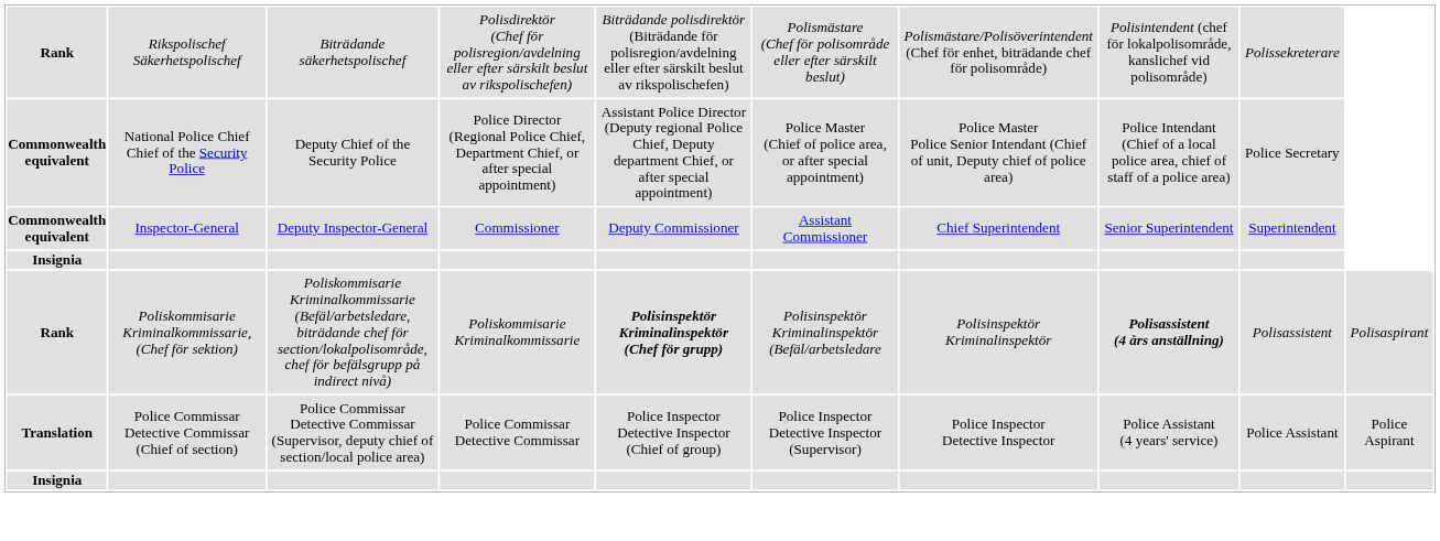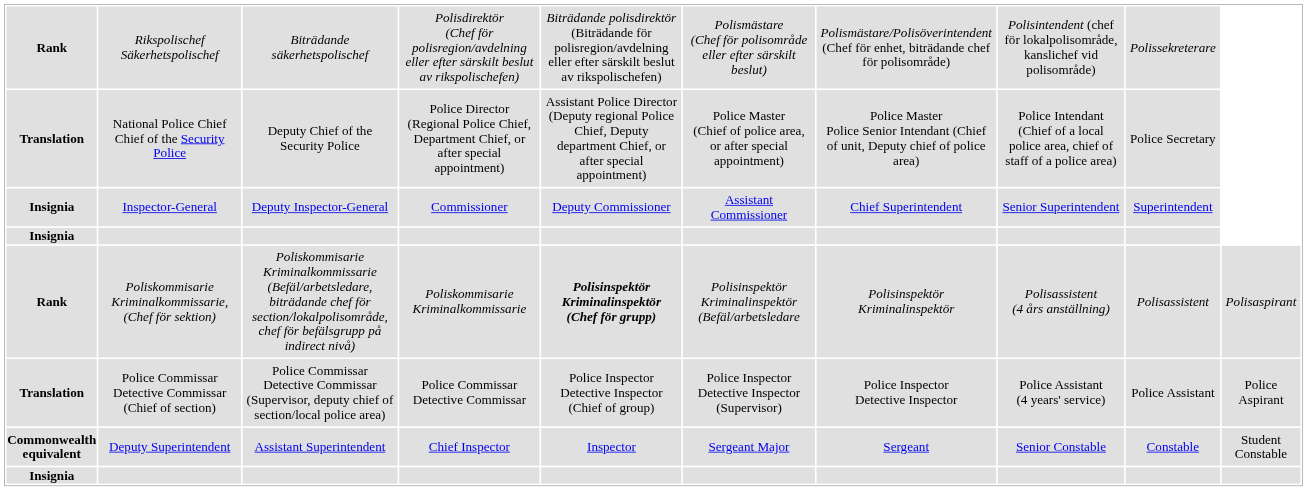 <table style="border-spacing: 2px; border: 1px solid darkgray;">
 <tr align="center" style="background: #E0E0E0">
 <th>Rank</th>
 <td width="14%" style="padding: 5px;"><em>Rikspolischef<br>Säkerhetspolischef</em></td>
 <td width="14%" style="padding: 5px;"><em>Biträdande säkerhetspolischef</em></td>
 <td width="14%" style="padding: 5px;"><em>Polisdirektör<br>(Chef för polisregion/avdelning eller efter särskilt beslut av rikspolischefen)</em></td>
 <td width="14%" style="padding: 5px;"><em>Biträdande polisdirektör</em> <br>(Biträdande för polisregion/avdelning eller efter särskilt beslut av rikspolischefen)</td>
 <td width="14%" style="padding: 5px;"><em>Polismästare<br>(Chef för polisområde eller efter särskilt beslut)</em></td>
 <td width="14%" style="padding: 5px;"><em>Polismästare/Polisöverintendent</em> (Chef för enhet, biträdande chef för polisområde)</td>
 <td width="14%" style="padding: 5px;"><em>Polisintendent</em> (chef för lokalpolisområde, kanslichef vid polisområde)</td>
 <td width="14%" style="padding: 5px;"><em>Polissekreterare</em> </td>
 </tr>
 <tr align="center" style="background: #E0E0E0">
-<th>Commonwealth equivalent</th>
+<th>Translation</th>
 <td width="14%" style="padding: 5px;">National Police Chief<br>Chief of the <a href='#'>Security Police</a></td>
 <td width="14%" style="padding: 5px;">Deputy Chief of the Security Police</td>
 <td width="14%" style="padding: 5px;">Police Director<br>(Regional Police Chief, Department Chief, or after special appointment)</td>
 <td width="14%" style="padding: 5px;">Assistant Police Director <br>(Deputy regional Police Chief, Deputy department Chief, or after special appointment)</td>
 <td width="14%" style="padding: 5px;">Police Master<br>(Chief of police area, or after special appointment)</td>
 <td width="14%" style="padding: 5px;">Police Master <br> Police Senior Intendant (Chief of unit, Deputy chief of police area)</td>
 <td width="14%" style="padding: 5px;">Police Intendant (Chief of a local police area, chief of staff of a police area)</td>
 <td width="14%" style="padding: 5px;">Police Secretary</td>
 </tr>
 <tr align="center" style="background: #E0E0E0">
-<th>Commonwealth equivalent</th>
+<th>Insignia</th>
 <td width="14%" style="padding: 5px;"><a href='#'>Inspector-General</a></td>
 <td width="14%" style="padding: 5px;"><a href='#'>Deputy Inspector-General</a></td>
 <td width="14%" style="padding: 5px;"><a href='#'>Commissioner</a></td>
 <td width="14%" style="padding: 5px;"><a href='#'>Deputy Commissioner</a></td>
 <td width="14%" style="padding: 5px;"><a href='#'>Assistant Commissioner</a></td>
 <td width="14%" style="padding: 5px;"><a href='#'>Chief Superintendent</a></td>
 <td width="14%" style="padding: 5px;"><a href='#'>Senior Superintendent</a></td>
 <td width="14%" style="padding: 5px;"><a href='#'>Superintendent</a></td>
 </tr>
 <tr align="center" style="background: #E0E0E0">
 <th>Insignia</th>
 <td></td>
 <td></td>
 <td></td>
 <td></td>
 <td></td>
 <td></td>
 <td></td>
 <td></td>
 </tr>
 <tr align="center" style="background: #E0E0E0" cellpadding="10">
 <th>Rank</th>
 <td style="padding: 5px;"><em>Poliskommisarie<br>Kriminalkommissarie,<br>(Chef för sektion)</em></td>
 <td style="padding: 5px;"><em>Poliskommisarie<br>Kriminalkommissarie<br>(Befäl/arbetsledare, biträdande chef för section/lokalpolisområde, chef för befälsgrupp på indirect nivå)</em></td>
 <td style="padding: 5px;"><em>Poliskommisarie<br>Kriminalkommissarie</em></td>
 <td style="padding: 5px;"><strong><em>Polisinspektör<br>Kriminalinspektör<br>(Chef för grupp)</em></strong></td>
 <td style="padding: 5px;"><em>Polisinspektör<br>Kriminalinspektör<br>(Befäl/arbetsledare</em></td>
 <td style="padding: 5px;"><em>Polisinspektör<br>Kriminalinspektör</em></td>
-<td style="padding: 5px;"><strong><em>Polisassistent<br>(4 års anställning)</em></strong></td>
+<td style="padding: 5px;"><em>Polisassistent<br>(4 års anställning)</em></td>
 <td style="padding: 5px;"><em>Polisassistent</em></td>
 <td style="padding: 5px;"><em>Polisaspirant</em></td>
 </tr>
 <tr align="center" style="background: #E0E0E0">
 <th>Translation</th>
 <td width="14%" style="padding: 5px;">Police Commissar <br>Detective Commissar <br>(Chief of section)</td>
 <td width="14%" style="padding: 5px;">Police Commissar <br>Detective Commissar <br>(Supervisor, deputy chief of section/local police area)</td>
 <td width="14%" style="padding: 5px;">Police Commissar <br>Detective Commissar</td>
 <td width="14%" style="padding: 5px;">Police Inspector<br>Detective Inspector<br>(Chief of group)</td>
 <td width="14%" style="padding: 5px;">Police Inspector<br>Detective Inspector<br> (Supervisor)</td>
 <td width="14%" style="padding: 5px;">Police Inspector<br>Detective Inspector</td>
 <td width="14%" style="padding: 5px;">Police Assistant<br>(4 years' service)</td>
 <td width="14%" style="padding: 5px;">Police Assistant</td>
 <td width="14%" style="padding: 5px;">Police Aspirant</td>
 </tr>
 <tr align="center" style="background: #E0E0E0">
+<th>Commonwealth equivalent</th>
+<td width="14%" style="padding: 5px;"><a href='#'>Deputy Superintendent</a></td>
+<td width="14%" style="padding: 5px;"><a href='#'>Assistant Superintendent</a></td>
+<td width="14%" style="padding: 5px;"><a href='#'>Chief Inspector</a></td>
+<td width="14%" style="padding: 5px;"><a href='#'>Inspector</a></td>
+<td width="14%" style="padding: 5px;"><a href='#'>Sergeant Major</a></td>
+<td width="14%" style="padding: 5px;"><a href='#'>Sergeant</a></td>
+<td width="14%" style="padding: 5px;"><a href='#'>Senior Constable</a></td>
+<td width="14%" style="padding: 5px;"><a href='#'>Constable</a></td>
+<td width="14%" style="padding: 5px;">Student Constable</td>
+</tr>
+<tr align="center" style="background: #E0E0E0">
 <th>Insignia</th>
 <td></td>
 <td></td>
 <td></td>
 <td></td>
 <td></td>
 <td></td>
 <td></td>
 <td></td>
 <td></td>
 </tr>
 </table>
